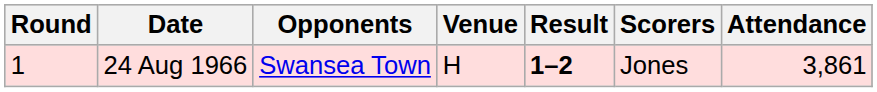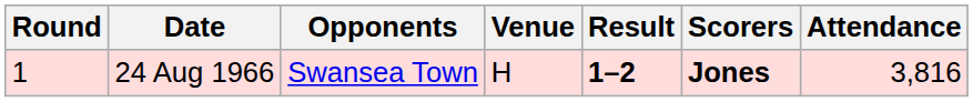 <table class="wikitable">
 <tr>
 <th>Round</th>
 <th>Date</th>
 <th>Opponents</th>
 <th>Venue</th>
 <th>Result</th>
 <th>Scorers</th>
 <th>Attendance</th>
 </tr>
 <tr bgcolor="#ffdddd">
 <td>1</td>
 <td>24 Aug 1966</td>
 <td><a href='#'>Swansea Town</a></td>
 <td>H</td>
 <td><strong>1–2</strong></td>
-<td>Jones</td>
-<td align="right">3,861</td>
+<td><strong>Jones</strong></td>
+<td align="right">3,816</td>
 </tr>
 </table>
